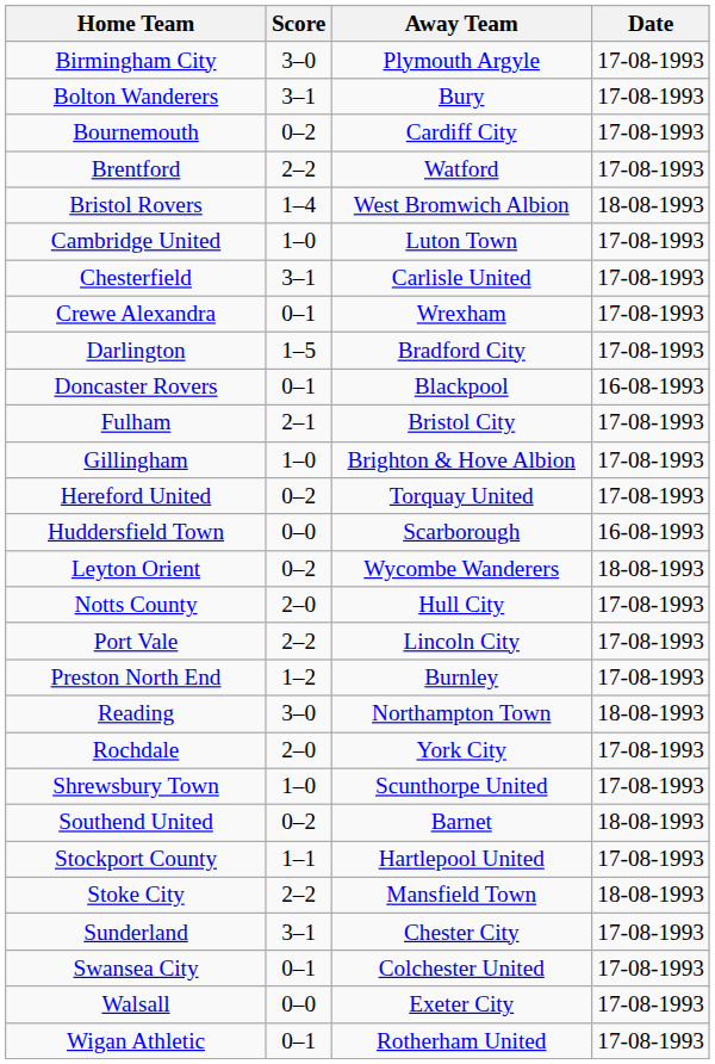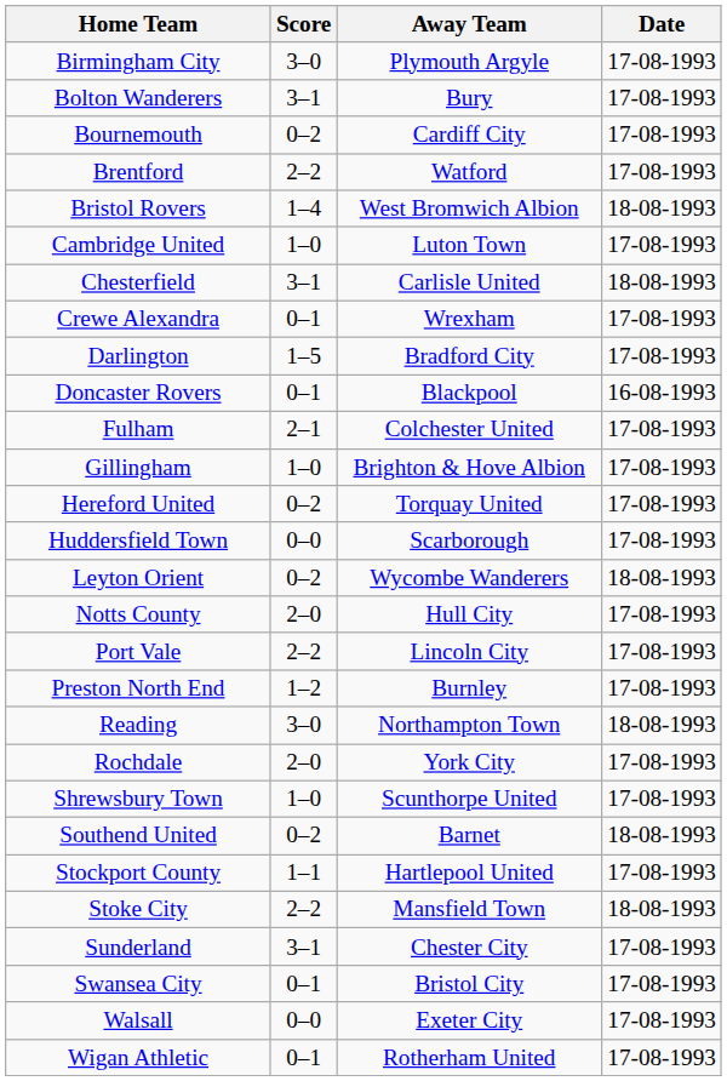 <table class="wikitable" style="text-align:center;">
 <tr>
 <th width=175>Home Team</th>
 <th width=20>Score</th>
 <th width=175>Away Team</th>
 <th width= 75>Date</th>
 </tr>
 <tr>
 <td><a href='#'>Birmingham City</a></td>
 <td>3–0</td>
 <td><a href='#'>Plymouth Argyle</a></td>
 <td>17-08-1993</td>
 </tr>
 <tr>
 <td><a href='#'>Bolton Wanderers</a></td>
 <td>3–1</td>
 <td><a href='#'>Bury</a></td>
 <td>17-08-1993</td>
 </tr>
 <tr>
 <td><a href='#'>Bournemouth</a></td>
 <td>0–2</td>
 <td><a href='#'>Cardiff City</a></td>
 <td>17-08-1993</td>
 </tr>
 <tr>
 <td><a href='#'>Brentford</a></td>
 <td>2–2</td>
 <td><a href='#'>Watford</a></td>
 <td>17-08-1993</td>
 </tr>
 <tr>
 <td><a href='#'>Bristol Rovers</a></td>
 <td>1–4</td>
 <td><a href='#'>West Bromwich Albion</a></td>
 <td>18-08-1993</td>
 </tr>
 <tr>
 <td><a href='#'>Cambridge United</a></td>
 <td>1–0</td>
 <td><a href='#'>Luton Town</a></td>
 <td>17-08-1993</td>
 </tr>
 <tr>
 <td><a href='#'>Chesterfield</a></td>
 <td>3–1</td>
 <td><a href='#'>Carlisle United</a></td>
-<td>17-08-1993</td>
+<td>18-08-1993</td>
 </tr>
 <tr>
 <td><a href='#'>Crewe Alexandra</a></td>
 <td>0–1</td>
 <td><a href='#'>Wrexham</a></td>
 <td>17-08-1993</td>
 </tr>
 <tr>
 <td><a href='#'>Darlington</a></td>
 <td>1–5</td>
 <td><a href='#'>Bradford City</a></td>
 <td>17-08-1993</td>
 </tr>
 <tr>
 <td><a href='#'>Doncaster Rovers</a></td>
 <td>0–1</td>
 <td><a href='#'>Blackpool</a></td>
 <td>16-08-1993</td>
 </tr>
 <tr>
 <td><a href='#'>Fulham</a></td>
 <td>2–1</td>
-<td><a href='#'>Bristol City</a></td>
+<td><a href='#'>Colchester United</a></td>
 <td>17-08-1993</td>
 </tr>
 <tr>
 <td><a href='#'>Gillingham</a></td>
 <td>1–0</td>
 <td><a href='#'>Brighton & Hove Albion</a></td>
 <td>17-08-1993</td>
 </tr>
 <tr>
 <td><a href='#'>Hereford United</a></td>
 <td>0–2</td>
 <td><a href='#'>Torquay United</a></td>
 <td>17-08-1993</td>
 </tr>
 <tr>
 <td><a href='#'>Huddersfield Town</a></td>
 <td>0–0</td>
 <td><a href='#'>Scarborough</a></td>
-<td>16-08-1993</td>
+<td>17-08-1993</td>
 </tr>
 <tr>
 <td><a href='#'>Leyton Orient</a></td>
 <td>0–2</td>
 <td><a href='#'>Wycombe Wanderers</a></td>
 <td>18-08-1993</td>
 </tr>
 <tr>
 <td><a href='#'>Notts County</a></td>
 <td>2–0</td>
 <td><a href='#'>Hull City</a></td>
 <td>17-08-1993</td>
 </tr>
 <tr>
 <td><a href='#'>Port Vale</a></td>
 <td>2–2</td>
 <td><a href='#'>Lincoln City</a></td>
 <td>17-08-1993</td>
 </tr>
 <tr>
 <td><a href='#'>Preston North End</a></td>
 <td>1–2</td>
 <td><a href='#'>Burnley</a></td>
 <td>17-08-1993</td>
 </tr>
 <tr>
 <td><a href='#'>Reading</a></td>
 <td>3–0</td>
 <td><a href='#'>Northampton Town</a></td>
 <td>18-08-1993</td>
 </tr>
 <tr>
 <td><a href='#'>Rochdale</a></td>
 <td>2–0</td>
 <td><a href='#'>York City</a></td>
 <td>17-08-1993</td>
 </tr>
 <tr>
 <td><a href='#'>Shrewsbury Town</a></td>
 <td>1–0</td>
 <td><a href='#'>Scunthorpe United</a></td>
 <td>17-08-1993</td>
 </tr>
 <tr>
 <td><a href='#'>Southend United</a></td>
 <td>0–2</td>
 <td><a href='#'>Barnet</a></td>
 <td>18-08-1993</td>
 </tr>
 <tr>
 <td><a href='#'>Stockport County</a></td>
 <td>1–1</td>
 <td><a href='#'>Hartlepool United</a></td>
 <td>17-08-1993</td>
 </tr>
 <tr>
 <td><a href='#'>Stoke City</a></td>
 <td>2–2</td>
 <td><a href='#'>Mansfield Town</a></td>
 <td>18-08-1993</td>
 </tr>
 <tr>
 <td><a href='#'>Sunderland</a></td>
 <td>3–1</td>
 <td><a href='#'>Chester City</a></td>
 <td>17-08-1993</td>
 </tr>
 <tr>
 <td><a href='#'>Swansea City</a></td>
 <td>0–1</td>
-<td><a href='#'>Colchester United</a></td>
+<td><a href='#'>Bristol City</a></td>
 <td>17-08-1993</td>
 </tr>
 <tr>
 <td><a href='#'>Walsall</a></td>
 <td>0–0</td>
 <td><a href='#'>Exeter City</a></td>
 <td>17-08-1993</td>
 </tr>
 <tr>
 <td><a href='#'>Wigan Athletic</a></td>
 <td>0–1</td>
 <td><a href='#'>Rotherham United</a></td>
 <td>17-08-1993</td>
 </tr>
 <tr>
 </tr>
 </table>
